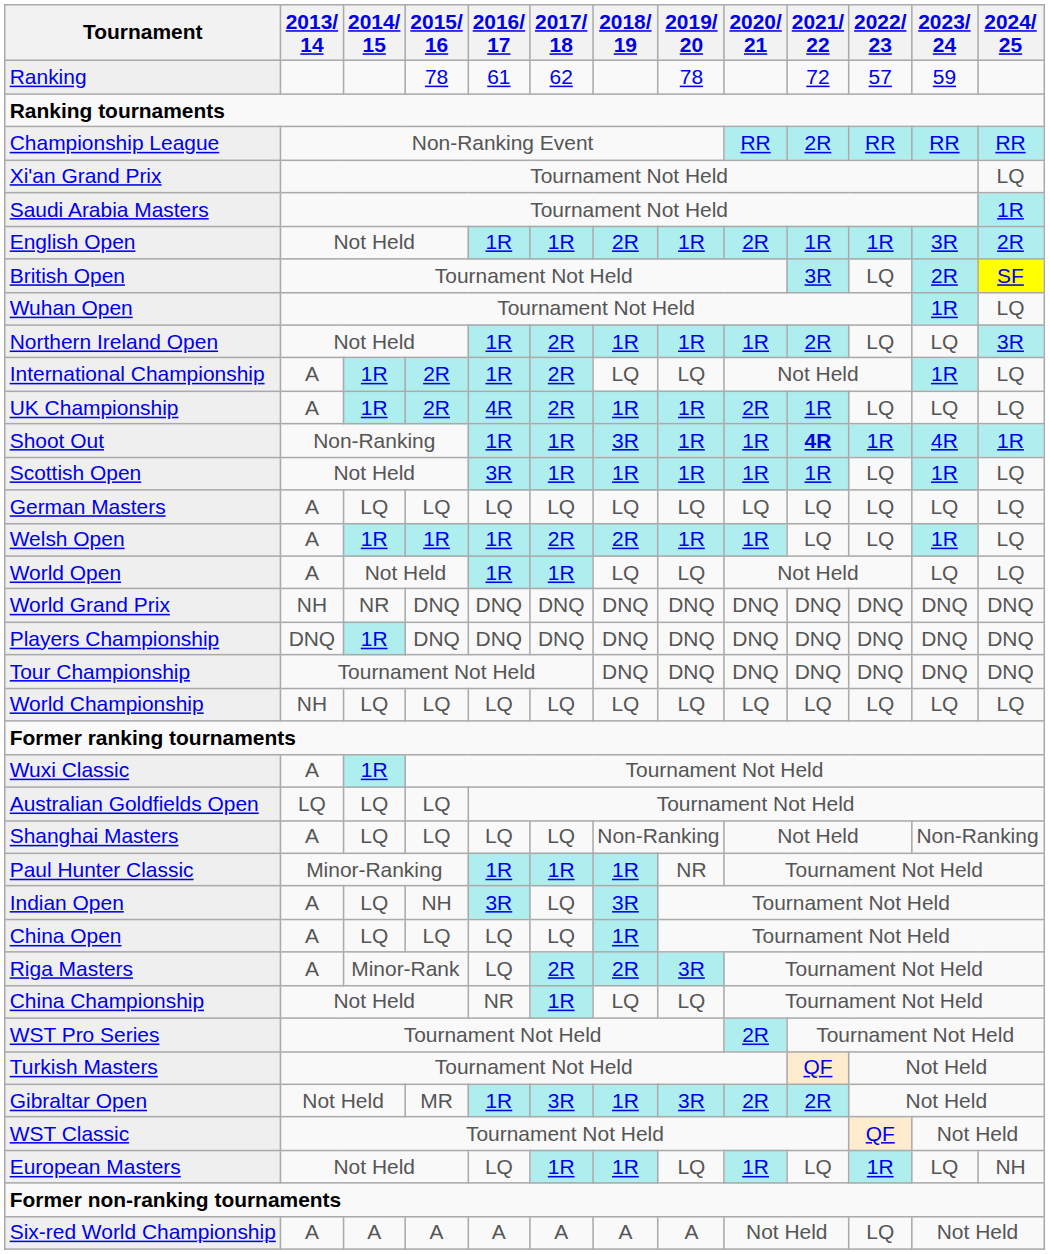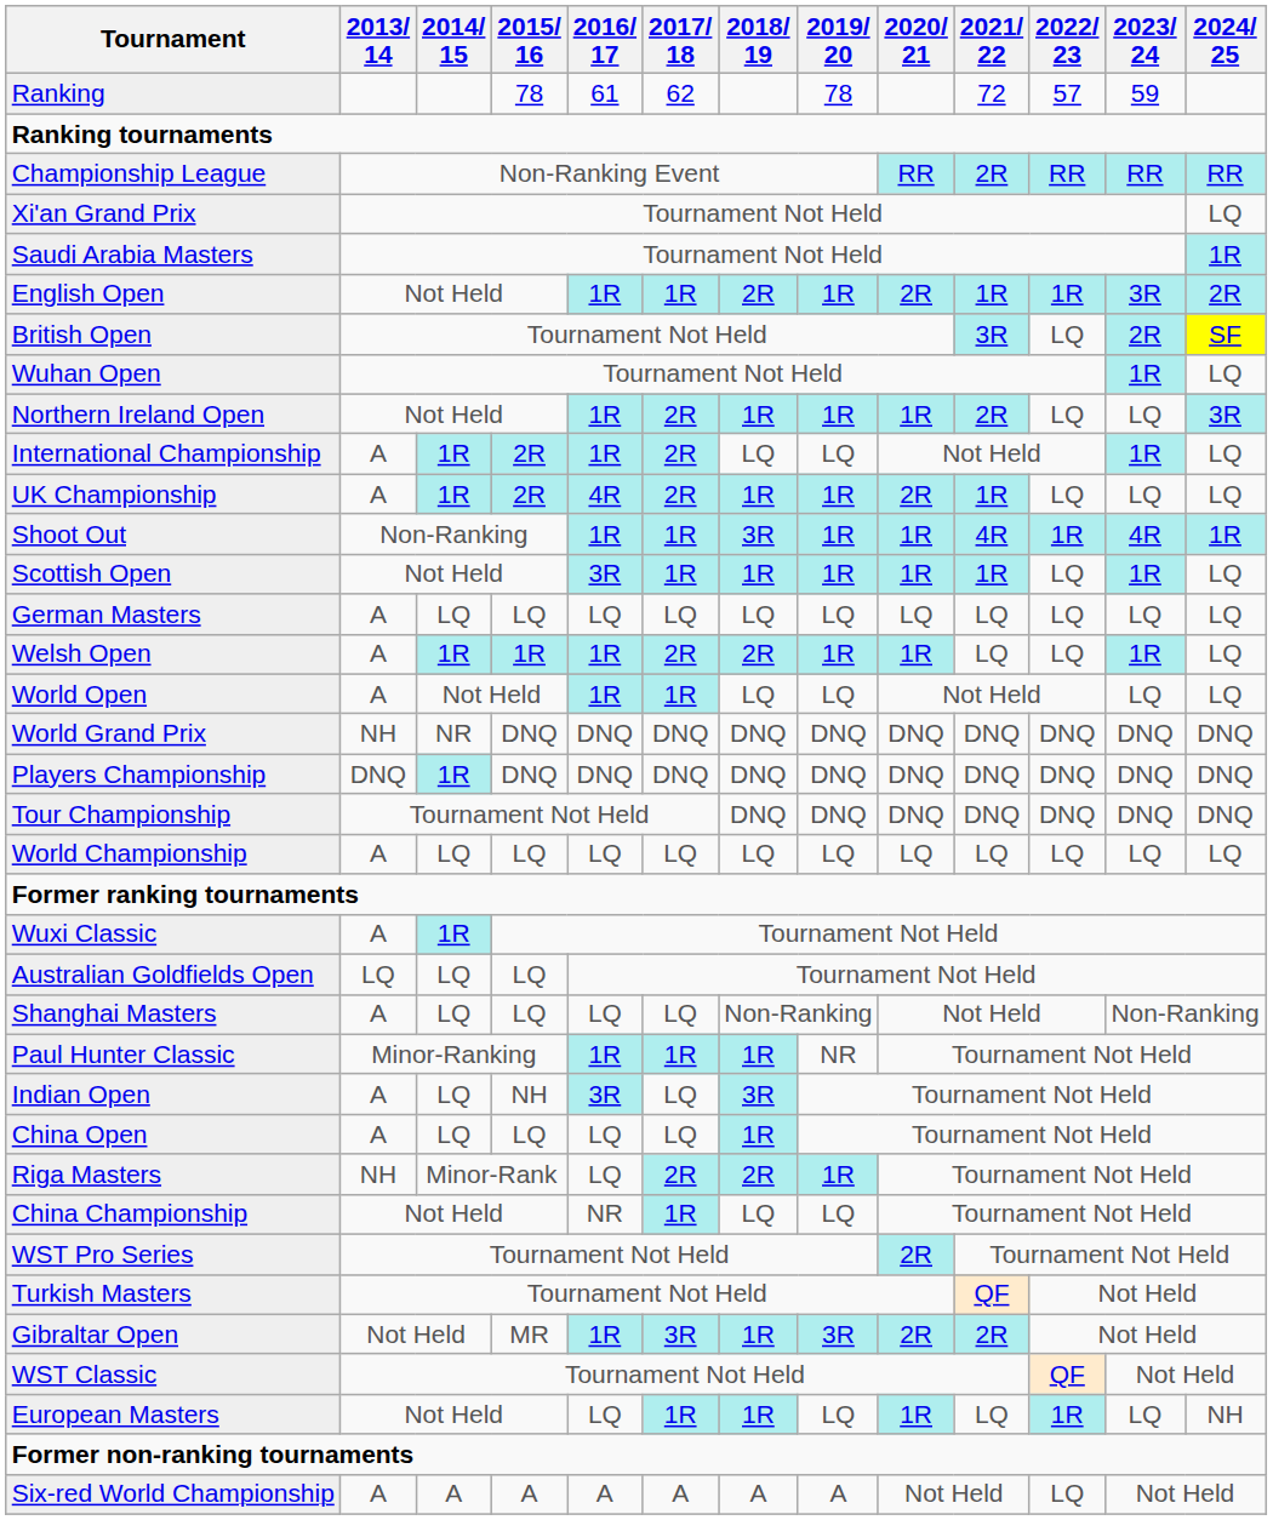 <table class="wikitable"  style="font-size:85%;">
 <tr>
 <th>Tournament</th>
 <th><a href='#'>2013/<br>14</a></th>
 <th><a href='#'>2014/<br>15</a></th>
 <th><a href='#'>2015/<br>16</a></th>
 <th><a href='#'>2016/<br>17</a></th>
 <th><a href='#'>2017/<br>18</a></th>
 <th><a href='#'>2018/<br>19</a></th>
 <th><a href='#'>2019/<br>20</a></th>
 <th><a href='#'>2020/<br>21</a></th>
 <th><a href='#'>2021/<br>22</a></th>
 <th><a href='#'>2022/<br>23</a></th>
 <th><a href='#'>2023/<br>24</a></th>
 <th><a href='#'>2024/<br>25</a></th>
 </tr>
 <tr>
 <td style="background:#EFEFEF;"><a href='#'>Ranking</a></td>
 <td align="center"></td>
 <td align="center"></td>
 <td align="center"><a href='#'>78</a></td>
 <td align="center"><a href='#'>61</a></td>
 <td align="center"><a href='#'>62</a></td>
 <td align="center"></td>
 <td align="center"><a href='#'>78</a></td>
 <td align="center"></td>
 <td align="center"><a href='#'>72</a></td>
 <td align="center"><a href='#'>57</a></td>
 <td align="center"><a href='#'>59</a></td>
 <td align="center"></td>
 </tr>
 <tr>
 <td colspan="20"><strong>Ranking tournaments</strong></td>
 </tr>
 <tr>
 <td style="background:#EFEFEF;"><a href='#'>Championship League</a></td>
 <td align="center" colspan="7" style="color:#555555;">Non-Ranking Event</td>
 <td align="center" style="background:#afeeee;"><a href='#'>RR</a></td>
 <td align="center" style="background:#afeeee;"><a href='#'>2R</a></td>
 <td align="center" style="background:#afeeee;"><a href='#'>RR</a></td>
 <td align="center" style="background:#afeeee;"><a href='#'>RR</a></td>
 <td align="center" style="background:#afeeee;"><a href='#'>RR</a></td>
 </tr>
 <tr>
 <td style="background:#EFEFEF;"><a href='#'>Xi'an Grand Prix</a></td>
 <td align="center" colspan="11" style="color:#555555;">Tournament Not Held</td>
 <td align="center" style="color:#555555;">LQ</td>
 </tr>
 <tr>
 <td style="background:#EFEFEF;"><a href='#'>Saudi Arabia Masters</a></td>
 <td align="center" colspan="11" style="color:#555555;">Tournament Not Held</td>
 <td align="center" style="background:#afeeee;"><a href='#'>1R</a></td>
 </tr>
 <tr>
 <td style="background:#EFEFEF;"><a href='#'>English Open</a></td>
 <td align="center" colspan="3" style="color:#555555;">Not Held</td>
 <td align="center" style="background:#afeeee;"><a href='#'>1R</a></td>
 <td align="center" style="background:#afeeee;"><a href='#'>1R</a></td>
 <td align="center" style="background:#afeeee;"><a href='#'>2R</a></td>
 <td align="center" style="background:#afeeee;"><a href='#'>1R</a></td>
 <td align="center" style="background:#afeeee;"><a href='#'>2R</a></td>
 <td align="center" style="background:#afeeee;"><a href='#'>1R</a></td>
 <td align="center" style="background:#afeeee;"><a href='#'>1R</a></td>
 <td align="center" style="background:#afeeee;"><a href='#'>3R</a></td>
 <td align="center" style="background:#afeeee;"><a href='#'>2R</a></td>
 </tr>
 <tr>
 <td style="background:#EFEFEF;"><a href='#'>British Open</a></td>
 <td align="center" colspan="8" style="color:#555555;">Tournament Not Held</td>
 <td align="center" style="background:#afeeee;"><a href='#'>3R</a></td>
 <td align="center" style="color:#555555;">LQ</td>
 <td align="center" style="background:#afeeee;"><a href='#'>2R</a></td>
 <td align="center" style="background:yellow;"><a href='#'>SF</a></td>
 </tr>
 <tr>
 <td style="background:#EFEFEF;"><a href='#'>Wuhan Open</a></td>
 <td align="center" colspan="10" style="color:#555555;">Tournament Not Held</td>
 <td align="center" style="background:#afeeee;"><a href='#'>1R</a></td>
 <td align="center" style="color:#555555;">LQ</td>
 </tr>
 <tr>
 <td style="background:#EFEFEF;"><a href='#'>Northern Ireland Open</a></td>
 <td align="center" colspan="3" style="color:#555555;">Not Held</td>
 <td align="center" style="background:#afeeee;"><a href='#'>1R</a></td>
 <td align="center" style="background:#afeeee;"><a href='#'>2R</a></td>
 <td align="center" style="background:#afeeee;"><a href='#'>1R</a></td>
 <td align="center" style="background:#afeeee;"><a href='#'>1R</a></td>
 <td align="center" style="background:#afeeee;"><a href='#'>1R</a></td>
 <td align="center" style="background:#afeeee;"><a href='#'>2R</a></td>
 <td align="center" style="color:#555555;">LQ</td>
 <td align="center" style="color:#555555;">LQ</td>
 <td align="center" style="background:#afeeee;"><a href='#'>3R</a></td>
 </tr>
 <tr>
 <td style="background:#EFEFEF;"><a href='#'>International Championship</a></td>
 <td align="center" style="color:#555555;">A</td>
 <td align="center" style="background:#afeeee;"><a href='#'>1R</a></td>
 <td align="center" style="background:#afeeee;"><a href='#'>2R</a></td>
 <td align="center" style="background:#afeeee;"><a href='#'>1R</a></td>
 <td align="center" style="background:#afeeee;"><a href='#'>2R</a></td>
 <td align="center" style="color:#555555;">LQ</td>
 <td align="center" style="color:#555555;">LQ</td>
 <td align="center" colspan="3" style="color:#555555;">Not Held</td>
 <td align="center" style="background:#afeeee;"><a href='#'>1R</a></td>
 <td align="center" style="color:#555555;">LQ</td>
 </tr>
 <tr>
 <td style="background:#EFEFEF;"><a href='#'>UK Championship</a></td>
 <td align="center" style="color:#555555;">A</td>
 <td align="center" style="background:#afeeee;"><a href='#'>1R</a></td>
 <td align="center" style="background:#afeeee;"><a href='#'>2R</a></td>
 <td align="center" style="background:#afeeee;"><a href='#'>4R</a></td>
 <td align="center" style="background:#afeeee;"><a href='#'>2R</a></td>
 <td align="center" style="background:#afeeee;"><a href='#'>1R</a></td>
 <td align="center" style="background:#afeeee;"><a href='#'>1R</a></td>
 <td align="center" style="background:#afeeee;"><a href='#'>2R</a></td>
 <td align="center" style="background:#afeeee;"><a href='#'>1R</a></td>
 <td align="center" style="color:#555555;">LQ</td>
 <td align="center" style="color:#555555;">LQ</td>
 <td align="center" style="color:#555555;">LQ</td>
 </tr>
 <tr>
 <td style="background:#EFEFEF;"><a href='#'>Shoot Out</a></td>
 <td align="center" colspan="3" style="color:#555555;">Non-Ranking</td>
 <td align="center" style="background:#afeeee;"><a href='#'>1R</a></td>
 <td align="center" style="background:#afeeee;"><a href='#'>1R</a></td>
 <td align="center" style="background:#afeeee;"><a href='#'>3R</a></td>
 <td align="center" style="background:#afeeee;"><a href='#'>1R</a></td>
 <td align="center" style="background:#afeeee;"><a href='#'>1R</a></td>
-<td align="center" style="background:#afeeee;"><strong><a href='#'>4R</a></strong></td>
+<td align="center" style="background:#afeeee;"><a href='#'>4R</a></td>
 <td align="center" style="background:#afeeee;"><a href='#'>1R</a></td>
 <td align="center" style="background:#afeeee;"><a href='#'>4R</a></td>
 <td align="center" style="background:#afeeee;"><a href='#'>1R</a></td>
 </tr>
 <tr>
 <td style="background:#EFEFEF;"><a href='#'>Scottish Open</a></td>
 <td align="center" colspan="3" style="color:#555555;">Not Held</td>
 <td align="center" style="background:#afeeee;"><a href='#'>3R</a></td>
 <td align="center" style="background:#afeeee;"><a href='#'>1R</a></td>
 <td align="center" style="background:#afeeee;"><a href='#'>1R</a></td>
 <td align="center" style="background:#afeeee;"><a href='#'>1R</a></td>
 <td align="center" style="background:#afeeee;"><a href='#'>1R</a></td>
 <td align="center" style="background:#afeeee;"><a href='#'>1R</a></td>
 <td align="center" style="color:#555555;">LQ</td>
 <td align="center" style="background:#afeeee;"><a href='#'>1R</a></td>
 <td align="center" style="color:#555555;">LQ</td>
 </tr>
 <tr>
 <td style="background:#EFEFEF;"><a href='#'>German Masters</a></td>
 <td align="center" style="color:#555555;">A</td>
 <td align="center" style="color:#555555;">LQ</td>
 <td align="center" style="color:#555555;">LQ</td>
 <td align="center" style="color:#555555;">LQ</td>
 <td align="center" style="color:#555555;">LQ</td>
 <td align="center" style="color:#555555;">LQ</td>
 <td align="center" style="color:#555555;">LQ</td>
 <td align="center" style="color:#555555;">LQ</td>
 <td align="center" style="color:#555555;">LQ</td>
 <td align="center" style="color:#555555;">LQ</td>
 <td align="center" style="color:#555555;">LQ</td>
 <td align="center" style="color:#555555;">LQ</td>
 </tr>
 <tr>
 <td style="background:#EFEFEF;"><a href='#'>Welsh Open</a></td>
 <td align="center" style="color:#555555;">A</td>
 <td align="center" style="background:#afeeee;"><a href='#'>1R</a></td>
 <td align="center" style="background:#afeeee;"><a href='#'>1R</a></td>
 <td align="center" style="background:#afeeee;"><a href='#'>1R</a></td>
 <td align="center" style="background:#afeeee;"><a href='#'>2R</a></td>
 <td align="center" style="background:#afeeee;"><a href='#'>2R</a></td>
 <td align="center" style="background:#afeeee;"><a href='#'>1R</a></td>
 <td align="center" style="background:#afeeee;"><a href='#'>1R</a></td>
 <td align="center" style="color:#555555;">LQ</td>
 <td align="center" style="color:#555555;">LQ</td>
 <td align="center" style="background:#afeeee;"><a href='#'>1R</a></td>
 <td align="center" style="color:#555555;">LQ</td>
 </tr>
 <tr>
 <td style="background:#EFEFEF;"><a href='#'>World Open</a></td>
 <td align="center" style="color:#555555;">A</td>
 <td align="center" colspan="2" style="color:#555555;">Not Held</td>
 <td align="center" style="background:#afeeee;"><a href='#'>1R</a></td>
 <td align="center" style="background:#afeeee;"><a href='#'>1R</a></td>
 <td align="center" style="color:#555555;">LQ</td>
 <td align="center" style="color:#555555;">LQ</td>
 <td align="center" colspan="3" style="color:#555555;">Not Held</td>
 <td align="center" style="color:#555555;">LQ</td>
 <td align="center" style="color:#555555;">LQ</td>
 </tr>
 <tr>
 <td style="background:#EFEFEF;"><a href='#'>World Grand Prix</a></td>
 <td align="center" style="color:#555555;">NH</td>
 <td align="center" style="color:#555555;">NR</td>
 <td align="center" style="color:#555555;">DNQ</td>
 <td align="center" style="color:#555555;">DNQ</td>
 <td align="center" style="color:#555555;">DNQ</td>
 <td align="center" style="color:#555555;">DNQ</td>
 <td align="center" style="color:#555555;">DNQ</td>
 <td align="center" style="color:#555555;">DNQ</td>
 <td align="center" style="color:#555555;">DNQ</td>
 <td align="center" style="color:#555555;">DNQ</td>
 <td align="center" style="color:#555555;">DNQ</td>
 <td align="center" style="color:#555555;">DNQ</td>
 </tr>
 <tr>
 <td style="background:#EFEFEF;"><a href='#'>Players Championship</a></td>
 <td align="center" style="color:#555555;">DNQ</td>
 <td align="center" style="background:#afeeee;"><a href='#'>1R</a></td>
 <td align="center" style="color:#555555;">DNQ</td>
 <td align="center" style="color:#555555;">DNQ</td>
 <td align="center" style="color:#555555;">DNQ</td>
 <td align="center" style="color:#555555;">DNQ</td>
 <td align="center" style="color:#555555;">DNQ</td>
 <td align="center" style="color:#555555;">DNQ</td>
 <td align="center" style="color:#555555;">DNQ</td>
 <td align="center" style="color:#555555;">DNQ</td>
 <td align="center" style="color:#555555;">DNQ</td>
 <td align="center" style="color:#555555;">DNQ</td>
 </tr>
 <tr>
 <td style="background:#EFEFEF;"><a href='#'>Tour Championship</a></td>
 <td align="center" colspan="5" style="color:#555555;">Tournament Not Held</td>
 <td align="center" style="color:#555555;">DNQ</td>
 <td align="center" style="color:#555555;">DNQ</td>
 <td align="center" style="color:#555555;">DNQ</td>
 <td align="center" style="color:#555555;">DNQ</td>
 <td align="center" style="color:#555555;">DNQ</td>
 <td align="center" style="color:#555555;">DNQ</td>
 <td align="center" style="color:#555555;">DNQ</td>
 </tr>
 <tr>
 <td style="background:#EFEFEF;"><a href='#'>World Championship</a></td>
-<td align="center" style="color:#555555;">NH</td>
+<td align="center" style="color:#555555;">A</td>
 <td align="center" style="color:#555555;">LQ</td>
 <td align="center" style="color:#555555;">LQ</td>
 <td align="center" style="color:#555555;">LQ</td>
 <td align="center" style="color:#555555;">LQ</td>
 <td align="center" style="color:#555555;">LQ</td>
 <td align="center" style="color:#555555;">LQ</td>
 <td align="center" style="color:#555555;">LQ</td>
 <td align="center" style="color:#555555;">LQ</td>
 <td align="center" style="color:#555555;">LQ</td>
 <td align="center" style="color:#555555;">LQ</td>
 <td align="center" style="color:#555555;">LQ</td>
 </tr>
 <tr>
 <td colspan="20"><strong>Former ranking tournaments</strong></td>
 </tr>
 <tr>
 <td style="background:#EFEFEF;"><a href='#'>Wuxi Classic</a></td>
 <td align="center" style="color:#555555;">A</td>
 <td align="center" style="background:#afeeee;"><a href='#'>1R</a></td>
 <td align="center" colspan="20" style="color:#555555;">Tournament Not Held</td>
 </tr>
 <tr>
 <td style="background:#EFEFEF;"><a href='#'>Australian Goldfields Open</a></td>
 <td align="center" style="color:#555555;">LQ</td>
 <td align="center" style="color:#555555;">LQ</td>
 <td align="center" style="color:#555555;">LQ</td>
 <td align="center" colspan="20" style="color:#555555;">Tournament Not Held</td>
 </tr>
 <tr>
 <td style="background:#EFEFEF;"><a href='#'>Shanghai Masters</a></td>
 <td align="center" style="color:#555555;">A</td>
 <td align="center" style="color:#555555;">LQ</td>
 <td align="center" style="color:#555555;">LQ</td>
 <td align="center" style="color:#555555;">LQ</td>
 <td align="center" style="color:#555555;">LQ</td>
 <td align="center" colspan="2" style="color:#555555;">Non-Ranking</td>
 <td align="center" colspan="3" style="color:#555555;">Not Held</td>
 <td align="center" colspan="2" style="color:#555555;">Non-Ranking</td>
 </tr>
 <tr>
 <td style="background:#EFEFEF;"><a href='#'>Paul Hunter Classic</a></td>
 <td align="center" colspan="3" style="color:#555555;">Minor-Ranking</td>
 <td align="center" style="background:#afeeee;"><a href='#'>1R</a></td>
 <td align="center" style="background:#afeeee;"><a href='#'>1R</a></td>
 <td align="center" style="background:#afeeee;"><a href='#'>1R</a></td>
 <td align="center" style="color:#555555;">NR</td>
 <td align="center" colspan="20" style="color:#555555;">Tournament Not Held</td>
 </tr>
 <tr>
 <td style="background:#EFEFEF;"><a href='#'>Indian Open</a></td>
 <td align="center" style="color:#555555;">A</td>
 <td align="center" style="color:#555555;">LQ</td>
 <td align="center" style="color:#555555;">NH</td>
 <td align="center" style="background:#afeeee;"><a href='#'>3R</a></td>
 <td align="center" style="color:#555555;">LQ</td>
 <td align="center" style="background:#afeeee;"><a href='#'>3R</a></td>
 <td align="center" colspan="20" style="color:#555555;">Tournament Not Held</td>
 </tr>
 <tr>
 <td style="background:#EFEFEF;"><a href='#'>China Open</a></td>
 <td align="center" style="color:#555555;">A</td>
 <td align="center" style="color:#555555;">LQ</td>
 <td align="center" style="color:#555555;">LQ</td>
 <td align="center" style="color:#555555;">LQ</td>
 <td align="center" style="color:#555555;">LQ</td>
 <td align="center" style="background:#afeeee;"><a href='#'>1R</a></td>
 <td align="center" colspan="20" style="color:#555555;">Tournament Not Held</td>
 </tr>
 <tr>
 <td style="background:#EFEFEF;"><a href='#'>Riga Masters</a></td>
-<td align="center" style="color:#555555;">A</td>
+<td align="center" style="color:#555555;">NH</td>
 <td align="center" colspan="2" style="color:#555555;">Minor-Rank</td>
 <td align="center" style="color:#555555;">LQ</td>
 <td align="center" style="background:#afeeee;"><a href='#'>2R</a></td>
 <td align="center" style="background:#afeeee;"><a href='#'>2R</a></td>
-<td align="center" style="background:#afeeee;"><a href='#'>3R</a></td>
+<td align="center" style="background:#afeeee;"><a href='#'>1R</a></td>
 <td align="center" colspan="20" style="color:#555555;">Tournament Not Held</td>
 </tr>
 <tr>
 <td style="background:#EFEFEF;"><a href='#'>China Championship</a></td>
 <td align="center" colspan="3" style="color:#555555;">Not Held</td>
 <td align="center" style="color:#555555;">NR</td>
 <td align="center" style="background:#afeeee;"><a href='#'>1R</a></td>
 <td align="center" style="color:#555555;">LQ</td>
 <td align="center" style="color:#555555;">LQ</td>
 <td align="center" colspan="20" style="color:#555555;">Tournament Not Held</td>
 </tr>
 <tr>
 <td style="background:#EFEFEF;"><a href='#'>WST Pro Series</a></td>
 <td align="center" colspan="7" style="color:#555555;">Tournament Not Held</td>
 <td align="center" style="background:#afeeee;"><a href='#'>2R</a></td>
 <td align="center" colspan="20" style="color:#555555;">Tournament Not Held</td>
 </tr>
 <tr>
 <td style="background:#EFEFEF;"><a href='#'>Turkish Masters</a></td>
 <td align="center" colspan="8" style="color:#555555;">Tournament Not Held</td>
 <td align="center" style="background:#ffebcd;"><a href='#'>QF</a></td>
 <td align="center" colspan="20" style="color:#555555;">Not Held</td>
 </tr>
 <tr>
 <td style="background:#EFEFEF;"><a href='#'>Gibraltar Open</a></td>
 <td align="center" colspan="2" style="color:#555555;">Not Held</td>
 <td align="center" style="color:#555555;">MR</td>
 <td align="center" style="background:#afeeee;"><a href='#'>1R</a></td>
 <td align="center" style="background:#afeeee;"><a href='#'>3R</a></td>
 <td align="center" style="background:#afeeee;"><a href='#'>1R</a></td>
 <td align="center" style="background:#afeeee;"><a href='#'>3R</a></td>
 <td align="center" style="background:#afeeee;"><a href='#'>2R</a></td>
 <td align="center" style="background:#afeeee;"><a href='#'>2R</a></td>
 <td align="center" colspan="20" style="color:#555555;">Not Held</td>
 </tr>
 <tr>
 <td style="background:#EFEFEF;"><a href='#'>WST Classic</a></td>
 <td align="center" colspan="9" style="color:#555555;">Tournament Not Held</td>
 <td align="center" style="background:#ffebcd;"><a href='#'>QF</a></td>
 <td align="center" colspan="2" style="color:#555555;">Not Held</td>
 </tr>
 <tr>
 <td style="background:#EFEFEF;"><a href='#'>European Masters</a></td>
 <td align="center" colspan="3" style="color:#555555;">Not Held</td>
 <td align="center" style="color:#555555;">LQ</td>
 <td align="center" style="background:#afeeee;"><a href='#'>1R</a></td>
 <td align="center" style="background:#afeeee;"><a href='#'>1R</a></td>
 <td align="center" style="color:#555555;">LQ</td>
 <td align="center" style="background:#afeeee;"><a href='#'>1R</a></td>
 <td align="center" style="color:#555555;">LQ</td>
 <td align="center" style="background:#afeeee;"><a href='#'>1R</a></td>
 <td align="center" style="color:#555555;">LQ</td>
 <td align="center" style="color:#555555;">NH</td>
 </tr>
 <tr>
 <td colspan="20"><strong>Former non-ranking tournaments</strong></td>
 </tr>
 <tr>
 <td style="background:#EFEFEF;"><a href='#'>Six-red World Championship</a></td>
 <td align="center" style="color:#555555;">A</td>
 <td align="center" style="color:#555555;">A</td>
 <td align="center" style="color:#555555;">A</td>
 <td align="center" style="color:#555555;">A</td>
 <td align="center" style="color:#555555;">A</td>
 <td align="center" style="color:#555555;">A</td>
 <td align="center" style="color:#555555;">A</td>
 <td align="center" colspan="2" style="color:#555555;">Not Held</td>
 <td align="center" style="color:#555555;">LQ</td>
 <td align="center" colspan="2" style="color:#555555;">Not Held</td>
 </tr>
 </table>
